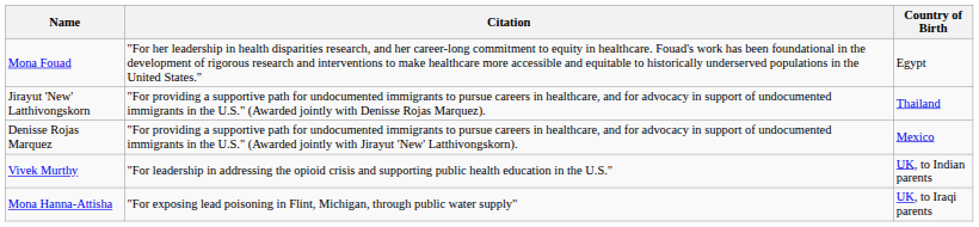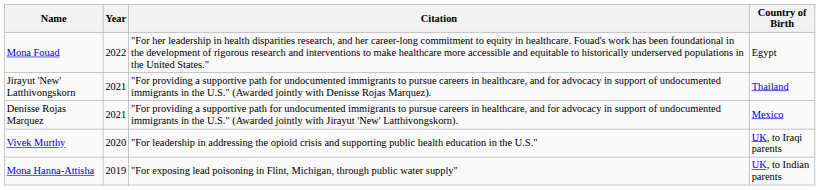 <table class="wikitable" border="1">
 <tr>
 <th>Name</th>
+<th>Year</th>
 <th>Citation</th>
 <th>Country of Birth</th>
 </tr>
 <tr>
 <td><a href='#'>Mona Fouad</a></td>
+<td>2022</td>
 <td>"For her leadership in health disparities research, and her career-long commitment to equity in healthcare. Fouad's work has been foundational in the development of rigorous research and interventions to make healthcare more accessible and equitable to historically underserved populations in the United States."</td>
 <td>Egypt</td>
 </tr>
 <tr>
 <td>Jirayut 'New' Latthivongskorn</td>
+<td>2021</td>
 <td>"For providing a supportive path for undocumented immigrants to pursue careers in healthcare, and for advocacy in support of undocumented immigrants in the U.S." (Awarded jointly with Denisse Rojas Marquez).</td>
 <td><a href='#'>Thailand</a></td>
 </tr>
 <tr>
 <td>Denisse Rojas Marquez</td>
+<td>2021</td>
 <td>"For providing a supportive path for undocumented immigrants to pursue careers in healthcare, and for advocacy in support of undocumented immigrants in the U.S." (Awarded jointly with Jirayut 'New' Latthivongskorn).</td>
 <td><a href='#'>Mexico</a></td>
 </tr>
 <tr>
 <td><a href='#'>Vivek Murthy</a><br></td>
+<td>2020</td>
 <td>"For leadership in addressing the opioid crisis and supporting public health education in the U.S."</td>
-<td><a href='#'>UK</a>, to Indian parents</td>
+<td><a href='#'>UK</a>, to Iraqi parents</td>
 </tr>
 <tr>
 <td><a href='#'>Mona Hanna-Attisha</a></td>
+<td>2019</td>
 <td>"For exposing lead poisoning in Flint, Michigan, through public water supply"</td>
-<td><a href='#'>UK</a>, to Iraqi parents</td>
+<td><a href='#'>UK</a>, to Indian parents</td>
 </tr>
 </table>
